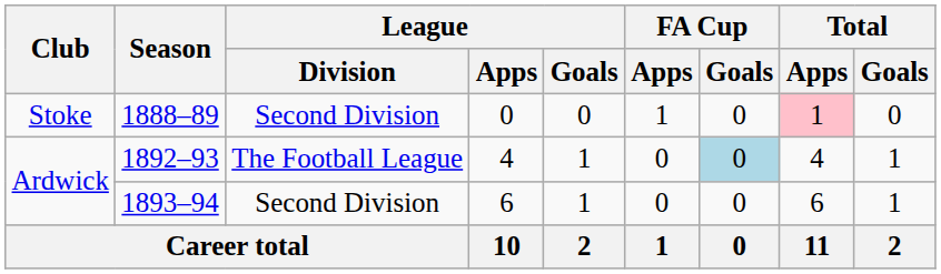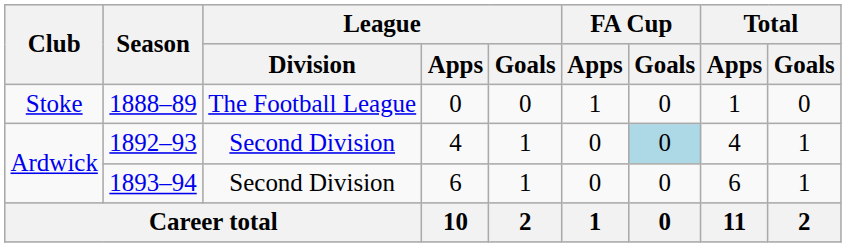 <table class="wikitable" style="text-align: center;">
 <tr>
 <th rowspan="2">Club</th>
 <th rowspan="2">Season</th>
 <th colspan="3">League</th>
 <th colspan="2">FA Cup</th>
 <th colspan="2">Total</th>
 </tr>
 <tr>
 <th>Division</th>
 <th>Apps</th>
 <th>Goals</th>
 <th>Apps</th>
 <th>Goals</th>
 <th>Apps</th>
 <th>Goals</th>
 </tr>
 <tr>
 <td><a href='#'>Stoke</a></td>
 <td><a href='#'>1888–89</a></td>
-<td><a href='#'>Second Division</a></td>
+<td><a href='#'>The Football League</a></td>
 <td>0</td>
 <td>0</td>
 <td>1</td>
 <td>0</td>
-<td style="background: pink;">1</td>
+<td>1</td>
 <td>0</td>
 </tr>
 <tr>
 <td rowspan="2"><a href='#'>Ardwick</a></td>
 <td><a href='#'>1892–93</a></td>
-<td><a href='#'>The Football League</a></td>
+<td><a href='#'>Second Division</a></td>
 <td>4</td>
 <td>1</td>
 <td>0</td>
 <td style="background: lightblue;">0</td>
 <td>4</td>
 <td>1</td>
 </tr>
 <tr>
 <td><a href='#'>1893–94</a></td>
 <td>Second Division</td>
 <td>6</td>
 <td>1</td>
 <td>0</td>
 <td>0</td>
 <td>6</td>
 <td>1</td>
 </tr>
 <tr>
 <th colspan=3>Career total</th>
 <th>10</th>
 <th>2</th>
 <th>1</th>
 <th>0</th>
 <th>11</th>
 <th>2</th>
 </tr>
 </table>
